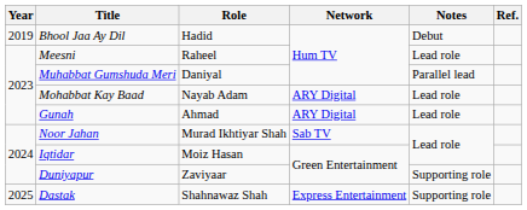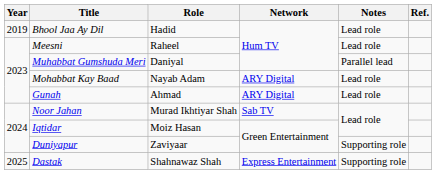 <table class="wikitable sortable">
 <tr>
 <th>Year</th>
 <th>Title</th>
 <th>Role</th>
 <th>Network</th>
 <th class="unsortable">Notes</th>
 <th class="unsortable">Ref.</th>
 </tr>
 <tr>
 <td>2019</td>
 <td><em>Bhool Jaa Ay Dil</em></td>
 <td>Hadid</td>
 <td rowspan="3"><a href='#'>Hum TV</a></td>
-<td>Debut</td>
+<td>Lead role</td>
 <td></td>
 </tr>
 <tr>
 <td rowspan="4">2023</td>
 <td><em>Meesni</em></td>
 <td>Raheel</td>
 <td>Lead role</td>
 <td></td>
 </tr>
 <tr>
 <td><em><a href='#'>Muhabbat Gumshuda Meri</a></em></td>
 <td>Daniyal</td>
 <td>Parallel lead</td>
 <td></td>
 </tr>
 <tr>
 <td><em>Mohabbat Kay Baad</em></td>
 <td>Nayab Adam</td>
 <td><a href='#'>ARY Digital</a></td>
 <td>Lead role</td>
 <td></td>
 </tr>
 <tr>
 <td><em><a href='#'>Gunah</a></em></td>
 <td>Ahmad</td>
 <td><a href='#'>ARY Digital</a></td>
 <td>Lead role</td>
 <td></td>
 </tr>
 <tr>
 <td rowspan="3">2024</td>
 <td><em><a href='#'>Noor Jahan</a></em></td>
 <td>Murad Ikhtiyar Shah</td>
 <td><a href='#'>Sab TV</a></td>
 <td rowspan="2">Lead role</td>
 <td></td>
 </tr>
 <tr>
 <td><em><a href='#'>Iqtidar</a></em></td>
 <td>Moiz Hasan</td>
 <td rowspan="2">Green Entertainment</td>
 <td></td>
 </tr>
 <tr>
 <td><em><a href='#'>Duniyapur</a></em></td>
 <td>Zaviyaar</td>
 <td>Supporting role</td>
 <td></td>
 </tr>
 <tr>
 <td>2025</td>
 <td><em><a href='#'>Dastak</a></em></td>
 <td>Shahnawaz Shah</td>
 <td><a href='#'>Express Entertainment</a></td>
 <td>Supporting role</td>
 <td></td>
 </tr>
 </table>
